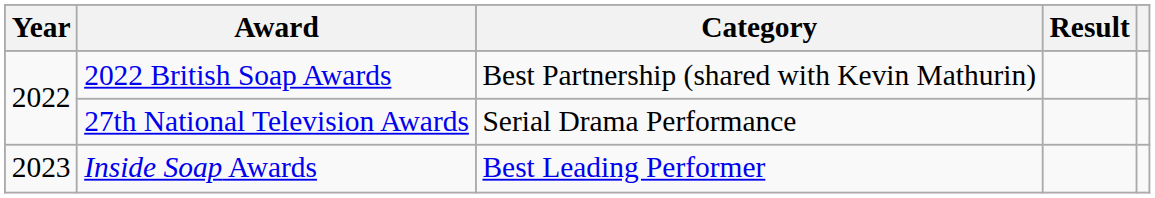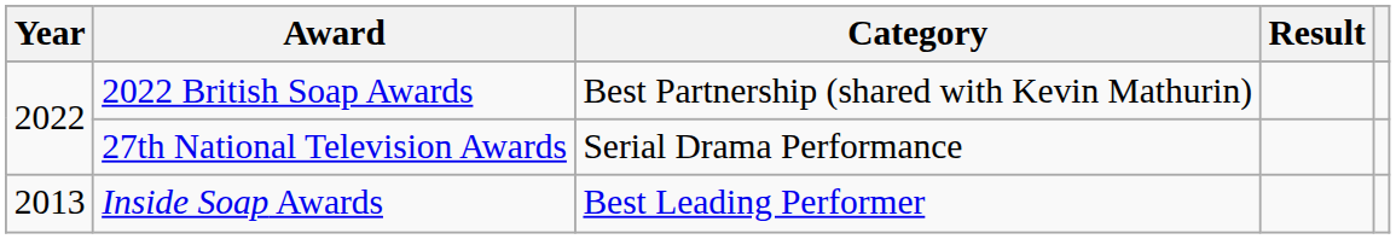 <table class="wikitable sortable">
 <tr>
 <th>Year</th>
 <th>Award</th>
 <th>Category</th>
 <th>Result</th>
 <th scope=col class=unsortable></th>
 </tr>
 <tr>
 <td rowspan=2>2022</td>
 <td><a href='#'>2022 British Soap Awards</a></td>
 <td>Best Partnership (shared with Kevin Mathurin)</td>
 <td></td>
 <td align="center"></td>
 </tr>
 <tr>
 <td><a href='#'>27th National Television Awards</a></td>
 <td>Serial Drama Performance</td>
 <td></td>
 <td align="center"></td>
 </tr>
 <tr>
-<td>2023</td>
+<td>2013</td>
 <td><a href='#'><em>Inside Soap</em> Awards</a></td>
 <td><a href='#'>Best Leading Performer</a></td>
 <td></td>
 <td align="center"></td>
 </tr>
 </table>
